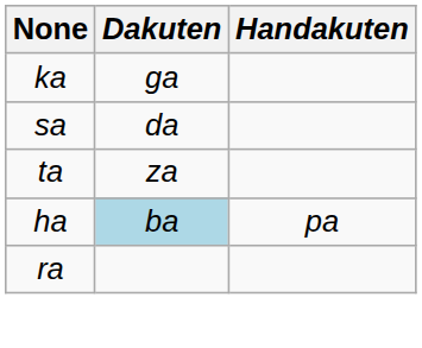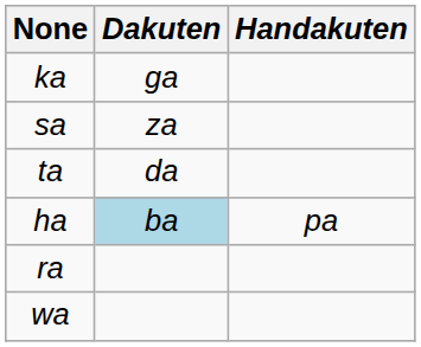 <table class="wikitable" style="text-align:center">
 <tr>
 <th>None</th>
 <th><em>Dakuten</em></th>
 <th><em>Handakuten</em></th>
 </tr>
 <tr>
 <td> <em>ka</em></td>
 <td> <em>ga</em></td>
 <td></td>
 </tr>
 <tr>
 <td> <em>sa</em></td>
-<td> <em>da</em></td>
+<td> <em>za</em></td>
 <td></td>
 </tr>
 <tr>
 <td> <em>ta</em></td>
-<td> <em>za</em></td>
+<td> <em>da</em></td>
 <td></td>
 </tr>
 <tr>
 <td> <em>ha</em></td>
 <td style="background: lightblue;"> <em>ba</em></td>
 <td> <em>pa</em></td>
 </tr>
 <tr>
 <td> <em>ra</em></td>
 <td></td>
 <td></td>
 </tr>
+<tr>
+<td> <em>wa</em></td>
+<td></td>
+<td></td>
+</tr>
 </table>
